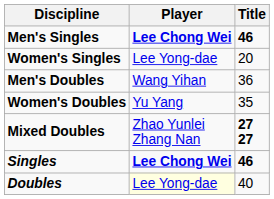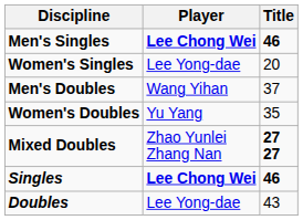 <table class="wikitable sortable">
 <tr>
 <th style=>Discipline</th>
 <th style=>Player</th>
 <th style=>Title</th>
 </tr>
 <tr>
 <td><strong>Men's Singles</strong></td>
 <td> <strong><a href='#'>Lee Chong Wei</a></strong></td>
 <td><strong>46</strong></td>
 </tr>
 <tr>
 <td><strong>Women's Singles</strong></td>
 <td> <a href='#'>Lee Yong-dae</a></td>
 <td>20</td>
 </tr>
 <tr>
 <td><strong>Men's Doubles</strong></td>
 <td> <a href='#'>Wang Yihan</a></td>
-<td>36</td>
+<td>37</td>
 </tr>
 <tr>
 <td><strong>Women's Doubles</strong></td>
 <td> <a href='#'>Yu Yang</a></td>
 <td>35</td>
 </tr>
 <tr>
 <td><strong>Mixed Doubles</strong></td>
 <td> <a href='#'>Zhao Yunlei</a><br> <a href='#'>Zhang Nan</a></td>
 <td><strong>27<br>27</strong></td>
 </tr>
 <tr>
 <td><strong><em>Singles</em></strong></td>
 <td> <strong><a href='#'>Lee Chong Wei</a></strong></td>
 <td><strong>46</strong></td>
 </tr>
 <tr>
 <td><strong><em>Doubles</em></strong></td>
-<td style="background: lightyellow;"> <a href='#'>Lee Yong-dae</a></td>
-<td>40</td>
+<td> <a href='#'>Lee Yong-dae</a></td>
+<td>43</td>
 </tr>
 </table>
